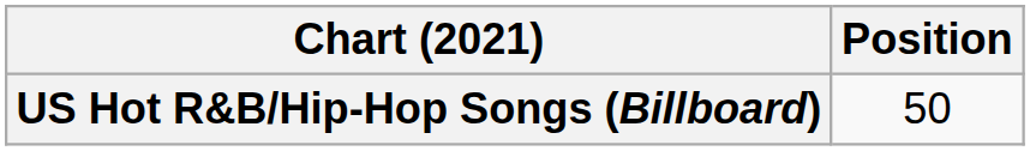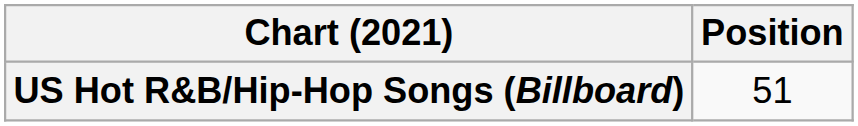 <table class="wikitable plainrowheaders" style="text-align:center">
 <tr>
 <th scope="col">Chart (2021)</th>
 <th scope="col">Position</th>
 </tr>
 <tr>
 <th scope="row">US Hot R&B/Hip-Hop Songs (<em>Billboard</em>)</th>
-<td>50</td>
+<td>51</td>
 </tr>
 </table>
